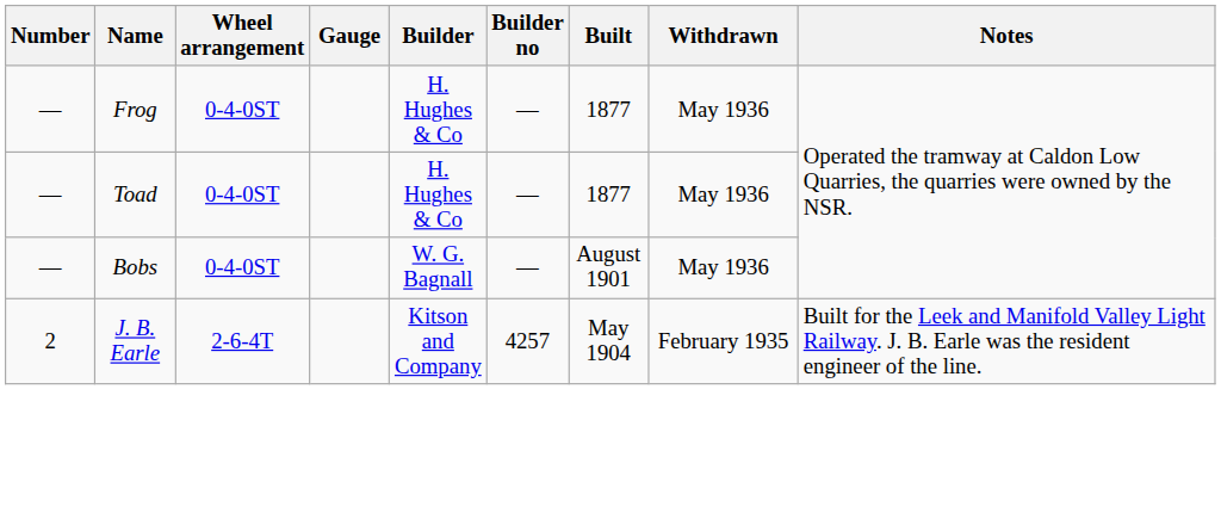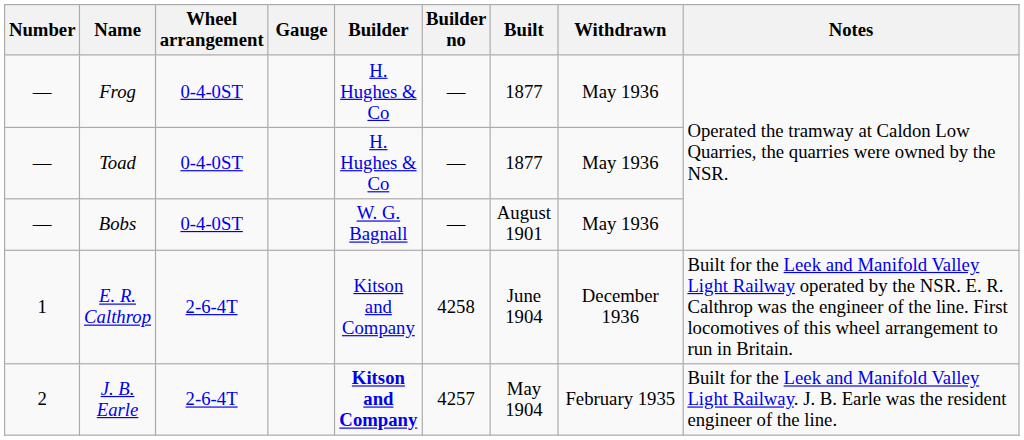 <table class="wikitable" border="1" style="text-align: center">
 <tr>
 <th scope="col" width=50>Number<br></th>
 <th scope="col" width=50>Name<br></th>
 <th scope="col" width=50>Wheel arrangement<br></th>
 <th scope="col" width=50>Gauge<br></th>
 <th scope="col" width=50>Builder<br></th>
 <th scope="col" width=50>Builder no<br></th>
 <th scope="col" width=50>Built<br></th>
 <th scope="col" width=100>Withdrawn<br></th>
 <th scope="col">Notes</th>
 </tr>
 <tr>
 <td>—</td>
 <td><em>Frog</em></td>
 <td><a href='#'>0-4-0ST</a></td>
 <td></td>
 <td><a href='#'>H. Hughes & Co</a></td>
 <td>—</td>
 <td>1877</td>
 <td>May 1936</td>
 <td style="text-align: left;" rowspan=3>Operated the tramway at Caldon Low Quarries, the quarries were owned by the NSR.</td>
 </tr>
 <tr>
 <td>—</td>
 <td><em>Toad</em></td>
 <td><a href='#'>0-4-0ST</a></td>
 <td></td>
 <td><a href='#'>H. Hughes & Co</a></td>
 <td>—</td>
 <td>1877</td>
 <td>May 1936</td>
 </tr>
 <tr>
 <td>—</td>
 <td><em>Bobs</em></td>
 <td><a href='#'>0-4-0ST</a></td>
 <td></td>
 <td><a href='#'>W. G. Bagnall</a></td>
 <td>—</td>
 <td>August 1901</td>
 <td>May 1936</td>
 </tr>
 <tr>
+<td>1</td>
+<td><em><a href='#'>E. R. Calthrop</a></em></td>
+<td><a href='#'>2-6-4T</a></td>
+<td></td>
+<td><a href='#'>Kitson and Company</a></td>
+<td>4258</td>
+<td>June 1904</td>
+<td>December 1936</td>
+<td style="text-align: left;">Built for the <a href='#'>Leek and Manifold Valley Light Railway</a> operated by the NSR. E. R. Calthrop was the engineer of the line. First locomotives of this wheel arrangement to run in Britain.</td>
+</tr>
+<tr>
 <td>2</td>
 <td><em><a href='#'>J. B. Earle</a></em></td>
 <td><a href='#'>2-6-4T</a></td>
 <td></td>
-<td><a href='#'>Kitson and Company</a></td>
+<td><strong><a href='#'>Kitson and Company</a></strong></td>
 <td>4257</td>
 <td>May 1904</td>
 <td>February 1935</td>
 <td style="text-align: left;">Built for the <a href='#'>Leek and Manifold Valley Light Railway</a>. J. B. Earle was the resident engineer of the line.</td>
 </tr>
 </table>
